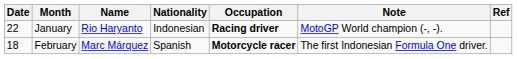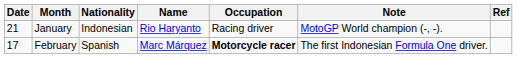 <table class="wikitable" style="font-size:85%;">
 <tr>
 <th>Date</th>
 <th>Month</th>
+<th>Nationality</th>
 <th>Name</th>
-<th>Nationality</th>
 <th>Occupation</th>
 <th>Note</th>
 <th>Ref</th>
 </tr>
 <tr>
-<td>22</td>
+<td>21</td>
 <td>January</td>
+<td>Indonesian</td>
 <td><a href='#'>Rio Haryanto</a></td>
-<td>Indonesian</td>
-<td><strong>Racing driver</strong></td>
+<td>Racing driver</td>
 <td><a href='#'>MotoGP</a> World champion (-, -).</td>
 <td></td>
 </tr>
 <tr>
-<td>18</td>
+<td>17</td>
 <td>February</td>
+<td>Spanish</td>
 <td><a href='#'>Marc Márquez</a></td>
-<td>Spanish</td>
 <td><strong>Motorcycle racer</strong></td>
 <td>The first Indonesian <a href='#'>Formula One</a> driver.</td>
 <td></td>
 </tr>
 </table>
